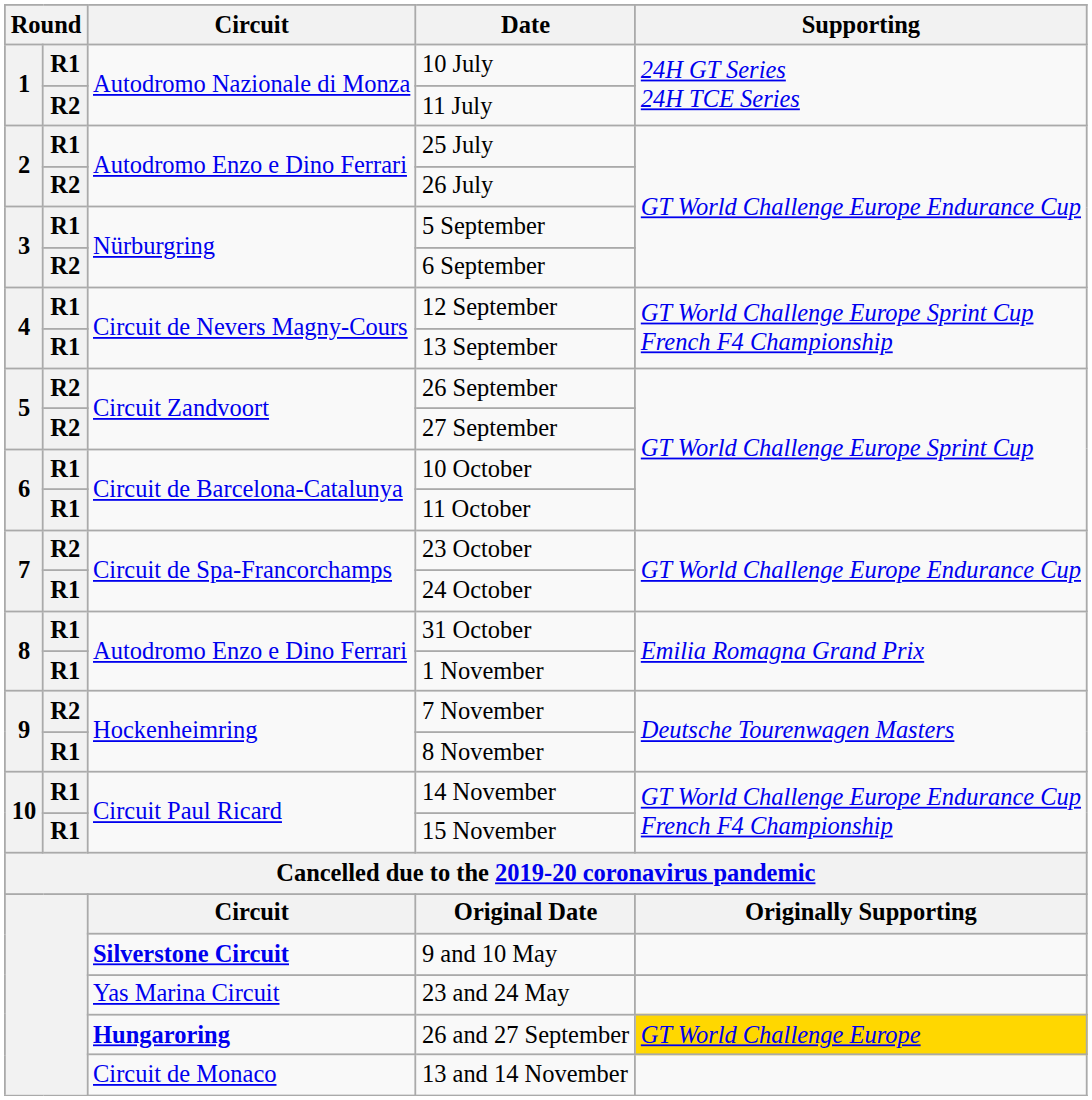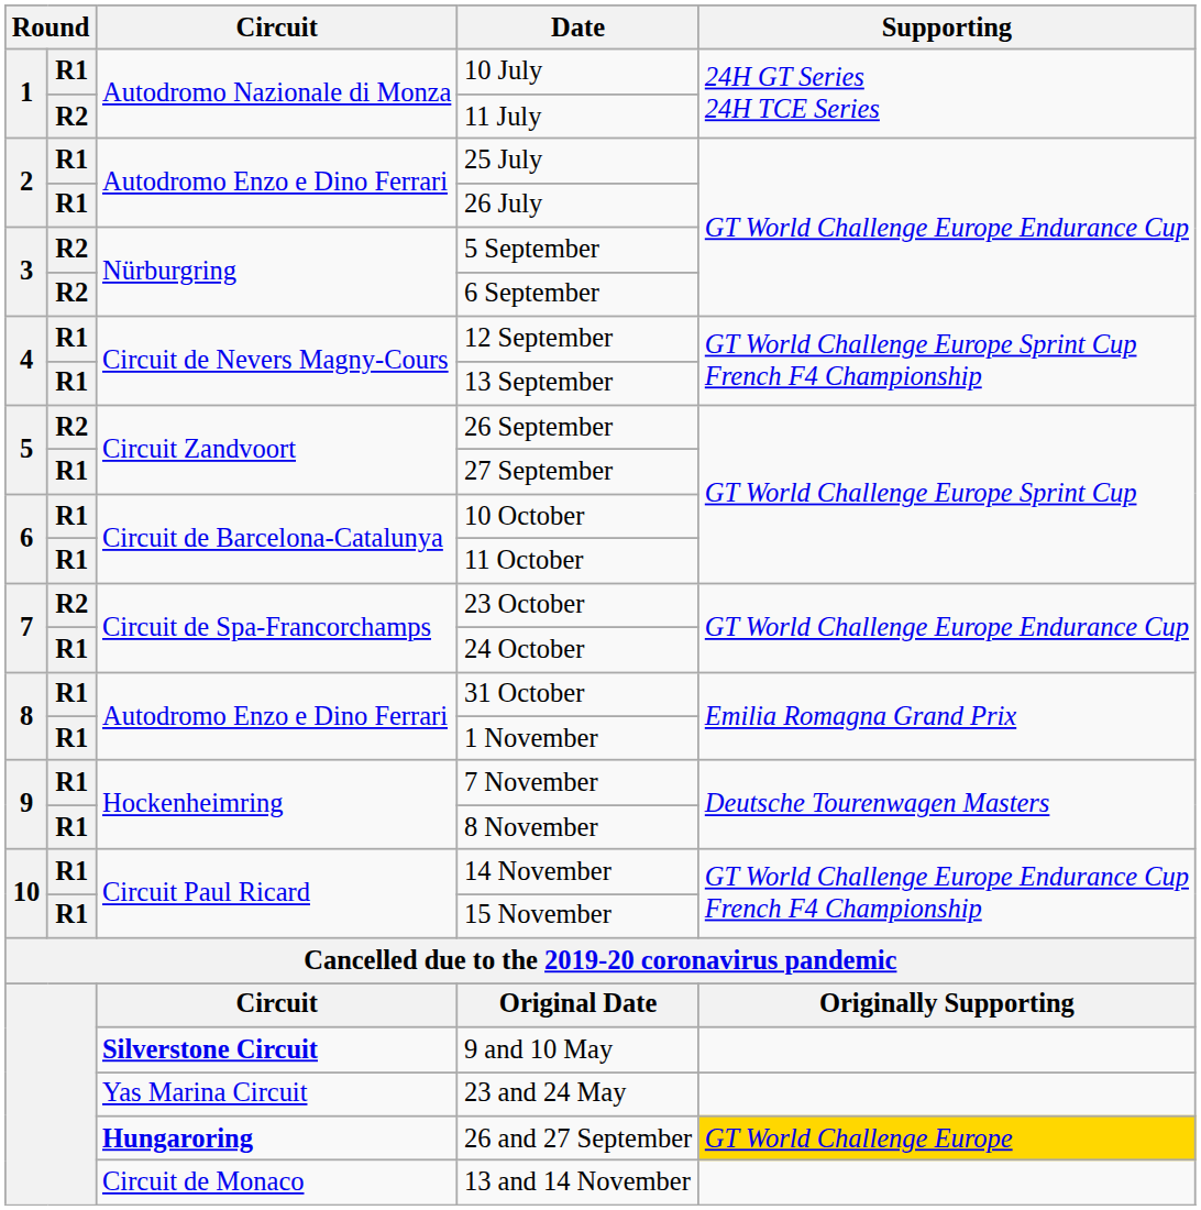 <table class="wikitable" style="font-size: 85%">
 <tr>
 <th colspan=2>Round</th>
 <th>Circuit</th>
 <th>Date</th>
 <th>Supporting</th>
 </tr>
 <tr>
 <th rowspan=2>1</th>
 <th>R1</th>
 <td rowspan=2> <a href='#'>Autodromo Nazionale di Monza</a></td>
 <td>10 July</td>
 <td rowspan=2><em><a href='#'>24H GT Series</a><br><a href='#'>24H TCE Series</a></em></td>
 </tr>
 <tr>
 <th>R2</th>
 <td>11 July</td>
 </tr>
 <tr>
 <th rowspan=2>2</th>
 <th>R1</th>
 <td rowspan=2> <a href='#'>Autodromo Enzo e Dino Ferrari</a></td>
 <td>25 July</td>
 <td rowspan=4><em><a href='#'>GT World Challenge Europe Endurance Cup</a></em></td>
 </tr>
 <tr>
-<th>R2</th>
+<th>R1</th>
 <td>26 July</td>
 </tr>
 <tr>
 <th rowspan=2>3</th>
-<th>R1</th>
+<th>R2</th>
 <td rowspan=2> <a href='#'>Nürburgring</a></td>
 <td>5 September</td>
 </tr>
 <tr>
 <th>R2</th>
 <td>6 September</td>
 </tr>
 <tr>
 <th rowspan=2>4</th>
 <th>R1</th>
 <td rowspan=2> <a href='#'>Circuit de Nevers Magny-Cours</a></td>
 <td>12 September</td>
 <td rowspan=2><em><a href='#'>GT World Challenge Europe Sprint Cup</a></em> <br> <em><a href='#'>French F4 Championship</a></em></td>
 </tr>
 <tr>
 <th>R1</th>
 <td>13 September</td>
 </tr>
 <tr>
 <th rowspan=2>5</th>
 <th>R2</th>
 <td rowspan=2> <a href='#'>Circuit Zandvoort</a></td>
 <td>26 September</td>
 <td rowspan=4><em><a href='#'>GT World Challenge Europe Sprint Cup</a></em></td>
 </tr>
 <tr>
-<th>R2</th>
+<th>R1</th>
 <td>27 September</td>
 </tr>
 <tr>
 <th rowspan=2>6</th>
 <th>R1</th>
 <td rowspan=2> <a href='#'>Circuit de Barcelona-Catalunya</a></td>
 <td>10 October</td>
 </tr>
 <tr>
 <th>R1</th>
 <td>11 October</td>
 </tr>
 <tr>
 <th rowspan=2>7</th>
 <th>R2</th>
 <td rowspan=2> <a href='#'>Circuit de Spa-Francorchamps</a></td>
 <td>23 October</td>
 <td rowspan=2><em><a href='#'>GT World Challenge Europe Endurance Cup</a></em></td>
 </tr>
 <tr>
 <th>R1</th>
 <td>24 October</td>
 </tr>
 <tr>
 <th rowspan="2">8</th>
 <th>R1</th>
 <td rowspan="2"> <a href='#'>Autodromo Enzo e Dino Ferrari</a></td>
 <td>31 October</td>
 <td rowspan="2"><em><a href='#'>Emilia Romagna Grand Prix</a></em></td>
 </tr>
 <tr>
 <th>R1</th>
 <td>1 November</td>
 </tr>
 <tr>
 <th rowspan="2">9</th>
-<th>R2</th>
+<th>R1</th>
 <td rowspan="2"> <a href='#'>Hockenheimring</a></td>
 <td>7 November</td>
 <td rowspan="2"><em><a href='#'>Deutsche Tourenwagen Masters</a></em></td>
 </tr>
 <tr>
 <th>R1</th>
 <td>8 November</td>
 </tr>
 <tr>
 <th rowspan=2>10</th>
 <th>R1</th>
 <td rowspan=2> <a href='#'>Circuit Paul Ricard</a></td>
 <td>14 November</td>
 <td rowspan=2><em><a href='#'>GT World Challenge Europe Endurance Cup</a></em><br><em> <a href='#'>French F4 Championship</a></em></td>
 </tr>
 <tr>
 <th>R1</th>
 <td>15 November</td>
 </tr>
 <tr>
 <th colspan=5>Cancelled due to the <a href='#'>2019-20 coronavirus pandemic</a></th>
 </tr>
 <tr>
 <th colspan=2 rowspan=6></th>
 <th>Circuit</th>
 <th>Original Date</th>
 <th>Originally Supporting</th>
 </tr>
 <tr>
 <td><strong> <a href='#'>Silverstone Circuit</a></strong></td>
 <td>9 and 10 May</td>
 <td></td>
 </tr>
 <tr>
 <td> <a href='#'>Yas Marina Circuit</a></td>
 <td>23 and 24 May</td>
 <td><em></em></td>
 </tr>
 <tr>
 <td><strong> <a href='#'>Hungaroring</a></strong></td>
 <td>26 and 27 September</td>
 <td style="background: gold;"><em><a href='#'>GT World Challenge Europe</a></em></td>
 </tr>
 <tr>
 <td> <a href='#'>Circuit de Monaco</a></td>
 <td>13 and 14 November</td>
 <td></td>
 </tr>
 <tr>
 </tr>
 </table>
